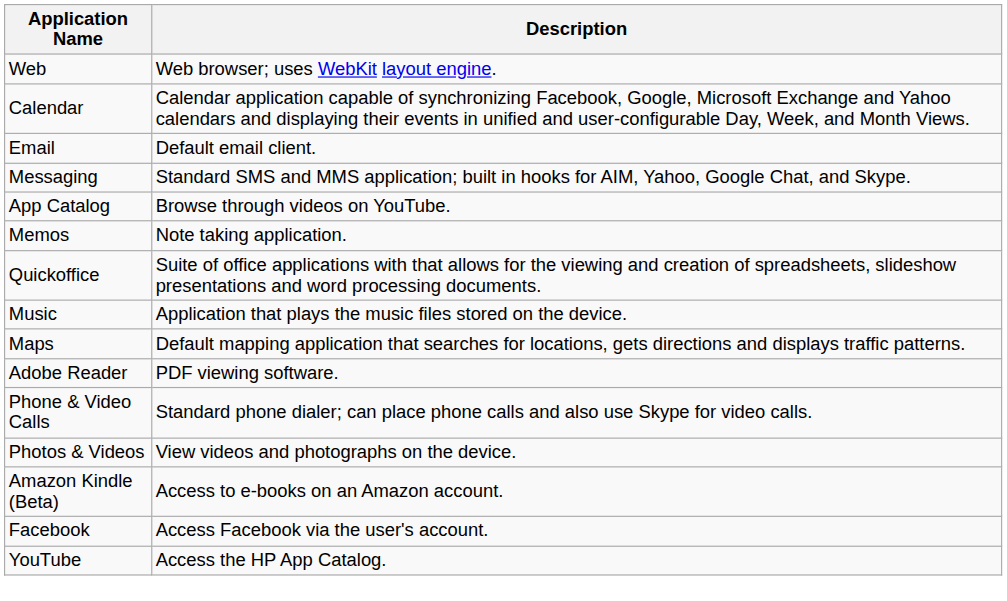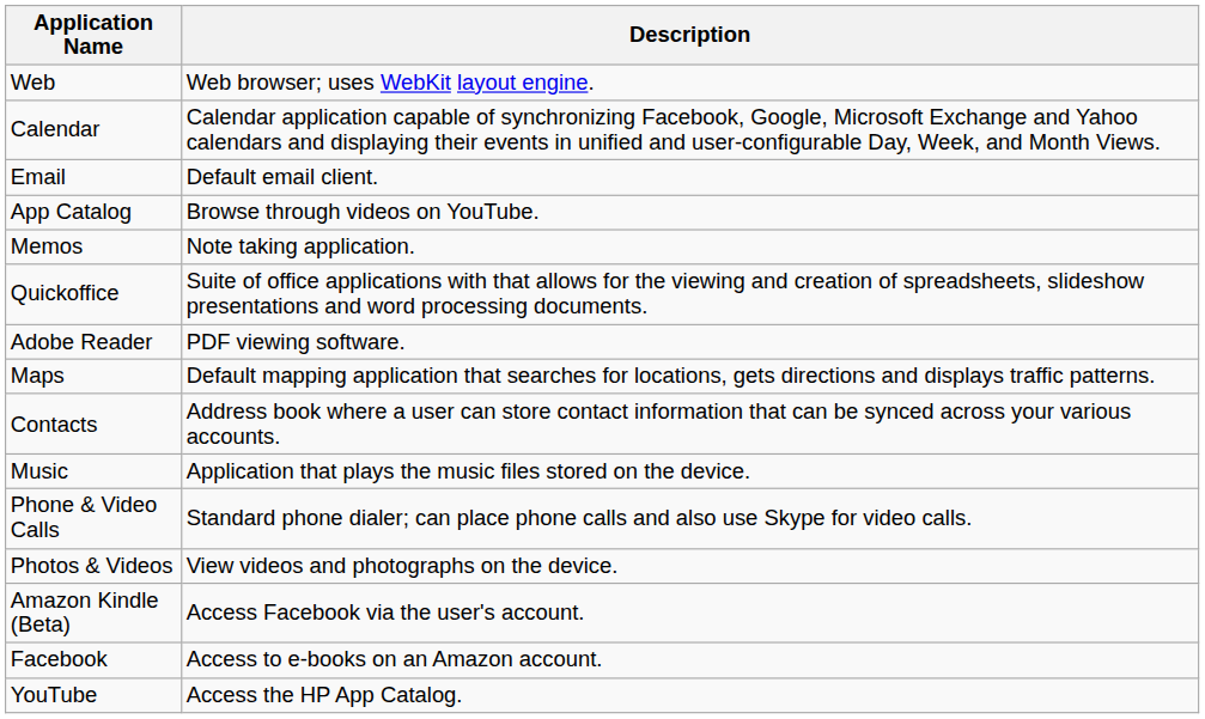 <table class="wikitable">
 <tr>
 <th>Application Name</th>
 <th>Description</th>
 </tr>
 <tr>
 <td>Web</td>
 <td>Web browser; uses <a href='#'>WebKit</a> <a href='#'>layout engine</a>.</td>
 </tr>
 <tr>
 <td>Calendar</td>
 <td>Calendar application capable of synchronizing Facebook, Google, Microsoft Exchange and Yahoo calendars and displaying their events in unified and user-configurable Day, Week, and Month Views.</td>
 </tr>
 <tr>
 <td>Email</td>
 <td>Default email client.</td>
 </tr>
 <tr>
-<td>Messaging</td>
-<td>Standard SMS and MMS application; built in hooks for AIM, Yahoo, Google Chat, and Skype.</td>
-</tr>
-<tr>
 <td>App Catalog</td>
 <td>Browse through videos on YouTube.</td>
 </tr>
 <tr>
 <td>Memos</td>
 <td>Note taking application.</td>
 </tr>
 <tr>
 <td>Quickoffice</td>
 <td>Suite of office applications with that allows for the viewing and creation of spreadsheets, slideshow presentations and word processing documents.</td>
 </tr>
 <tr>
-<td>Music</td>
-<td>Application that plays the music files stored on the device.</td>
+<td>Adobe Reader</td>
+<td>PDF viewing software.</td>
 </tr>
 <tr>
 <td>Maps</td>
 <td>Default mapping application that searches for locations, gets directions and displays traffic patterns.</td>
 </tr>
 <tr>
-<td>Adobe Reader</td>
-<td>PDF viewing software.</td>
+<td>Contacts</td>
+<td>Address book where a user can store contact information that can be synced across your various accounts.</td>
+</tr>
+<tr>
+<td>Music</td>
+<td>Application that plays the music files stored on the device.</td>
 </tr>
 <tr>
 <td>Phone & Video Calls</td>
 <td>Standard phone dialer; can place phone calls and also use Skype for video calls.</td>
 </tr>
 <tr>
 <td>Photos & Videos</td>
 <td>View videos and photographs on the device.</td>
 </tr>
 <tr>
 <td>Amazon Kindle (Beta)</td>
-<td>Access to e-books on an Amazon account.</td>
+<td>Access Facebook via the user's account.</td>
 </tr>
 <tr>
 <td>Facebook</td>
-<td>Access Facebook via the user's account.</td>
+<td>Access to e-books on an Amazon account.</td>
 </tr>
 <tr>
 <td>YouTube</td>
 <td>Access the HP App Catalog.</td>
 </tr>
 </table>
